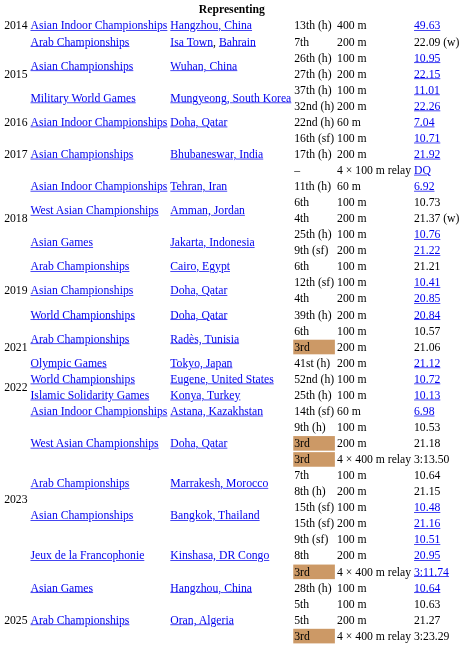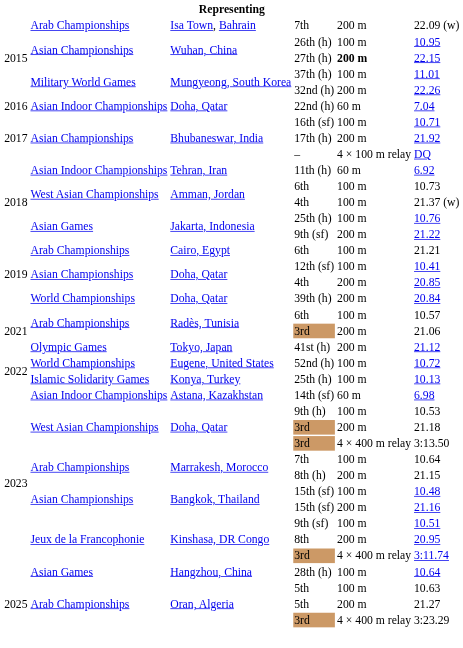 <table>
 <tr>
 <th colspan="6">Representing </th>
-</tr>
-<tr>
-<td>2014</td>
-<td><a href='#'>Asian Indoor Championships</a></td>
-<td><a href='#'>Hangzhou, China</a></td>
-<td>13th (h)</td>
-<td>400 m</td>
-<td><a href='#'>49.63</a></td>
 </tr>
 <tr>
 <td rowspan=5>2015</td>
 <td><a href='#'>Arab Championships</a></td>
 <td><a href='#'>Isa Town</a>, <a href='#'>Bahrain</a></td>
 <td>7th</td>
 <td>200 m</td>
 <td>22.09 (w)</td>
 </tr>
 <tr>
 <td rowspan=2><a href='#'>Asian Championships</a></td>
 <td rowspan=2><a href='#'>Wuhan, China</a></td>
 <td>26th (h)</td>
 <td>100 m</td>
 <td><a href='#'>10.95</a></td>
 </tr>
 <tr>
 <td>27th (h)</td>
-<td>200 m</td>
+<td><strong>200 m</strong></td>
 <td><a href='#'>22.15</a></td>
 </tr>
 <tr>
 <td rowspan=2><a href='#'>Military World Games</a></td>
 <td rowspan=2><a href='#'>Mungyeong, South Korea</a></td>
 <td>37th (h)</td>
 <td>100 m</td>
 <td><a href='#'>11.01</a></td>
 </tr>
 <tr>
 <td>32nd (h)</td>
 <td>200 m</td>
 <td><a href='#'>22.26</a></td>
 </tr>
 <tr>
 <td>2016</td>
 <td><a href='#'>Asian Indoor Championships</a></td>
 <td><a href='#'>Doha, Qatar</a></td>
 <td>22nd (h)</td>
 <td>60 m</td>
 <td><a href='#'>7.04</a></td>
 </tr>
 <tr>
 <td rowspan=3>2017</td>
 <td rowspan=3><a href='#'>Asian Championships</a></td>
 <td rowspan=3><a href='#'>Bhubaneswar, India</a></td>
 <td>16th (sf)</td>
 <td>100 m</td>
 <td><a href='#'>10.71</a></td>
 </tr>
 <tr>
 <td>17th (h)</td>
 <td>200 m</td>
 <td><a href='#'>21.92</a></td>
 </tr>
 <tr>
 <td>–</td>
 <td>4 × 100 m relay</td>
 <td><a href='#'>DQ</a></td>
 </tr>
 <tr>
 <td rowspan=5>2018</td>
 <td><a href='#'>Asian Indoor Championships</a></td>
 <td><a href='#'>Tehran, Iran</a></td>
 <td>11th (h)</td>
 <td>60 m</td>
 <td><a href='#'>6.92</a></td>
 </tr>
 <tr>
 <td rowspan=2><a href='#'>West Asian Championships</a></td>
 <td rowspan=2><a href='#'>Amman, Jordan</a></td>
 <td>6th</td>
 <td>100 m</td>
 <td>10.73</td>
 </tr>
 <tr>
 <td>4th</td>
-<td>200 m</td>
+<td>100 m</td>
 <td>21.37 (w)</td>
 </tr>
 <tr>
 <td rowspan=2><a href='#'>Asian Games</a></td>
 <td rowspan=2><a href='#'>Jakarta, Indonesia</a></td>
 <td>25th (h)</td>
 <td>100 m</td>
 <td><a href='#'>10.76</a></td>
 </tr>
 <tr>
 <td>9th (sf)</td>
 <td>200 m</td>
 <td><a href='#'>21.22</a></td>
 </tr>
 <tr>
 <td rowspan=4>2019</td>
 <td><a href='#'>Arab Championships</a></td>
 <td><a href='#'>Cairo, Egypt</a></td>
 <td>6th</td>
 <td>100 m</td>
 <td>21.21</td>
 </tr>
 <tr>
 <td rowspan=2><a href='#'>Asian Championships</a></td>
 <td rowspan=2><a href='#'>Doha, Qatar</a></td>
 <td>12th (sf)</td>
 <td>100 m</td>
 <td><a href='#'>10.41</a></td>
 </tr>
 <tr>
 <td>4th</td>
 <td>200 m</td>
 <td><a href='#'>20.85</a></td>
 </tr>
 <tr>
 <td><a href='#'>World Championships</a></td>
 <td><a href='#'>Doha, Qatar</a></td>
 <td>39th (h)</td>
 <td>200 m</td>
 <td><a href='#'>20.84</a></td>
 </tr>
 <tr>
 <td rowspan=3>2021</td>
 <td rowspan=2><a href='#'>Arab Championships</a></td>
 <td rowspan=2><a href='#'>Radès, Tunisia</a></td>
 <td>6th</td>
 <td>100 m</td>
 <td>10.57</td>
 </tr>
 <tr>
 <td bgcolor=cc9966>3rd</td>
 <td>200 m</td>
 <td>21.06</td>
 </tr>
 <tr>
 <td><a href='#'>Olympic Games</a></td>
 <td><a href='#'>Tokyo, Japan</a></td>
 <td>41st (h)</td>
 <td>200 m</td>
 <td><a href='#'>21.12</a></td>
 </tr>
 <tr>
 <td rowspan=2>2022</td>
 <td><a href='#'>World Championships</a></td>
 <td><a href='#'>Eugene, United States</a></td>
 <td>52nd (h)</td>
 <td>100 m</td>
 <td><a href='#'>10.72</a></td>
 </tr>
 <tr>
 <td><a href='#'>Islamic Solidarity Games</a></td>
 <td><a href='#'>Konya, Turkey</a></td>
 <td>25th (h)</td>
 <td>100 m</td>
 <td><a href='#'>10.13</a></td>
 </tr>
 <tr>
 <td rowspan=12>2023</td>
 <td><a href='#'>Asian Indoor Championships</a></td>
 <td><a href='#'>Astana, Kazakhstan</a></td>
 <td>14th (sf)</td>
 <td>60 m</td>
 <td><a href='#'>6.98</a></td>
 </tr>
 <tr>
 <td rowspan=3><a href='#'>West Asian Championships</a></td>
 <td rowspan=3><a href='#'>Doha, Qatar</a></td>
 <td>9th (h)</td>
 <td>100 m</td>
 <td>10.53</td>
 </tr>
 <tr>
 <td bgcolor=cc9966>3rd</td>
 <td>200 m</td>
 <td>21.18</td>
 </tr>
 <tr>
 <td bgcolor=cc9966>3rd</td>
 <td>4 × 400 m relay</td>
 <td>3:13.50</td>
 </tr>
 <tr>
 <td rowspan=2><a href='#'>Arab Championships</a></td>
 <td rowspan=2><a href='#'>Marrakesh, Morocco</a></td>
 <td>7th</td>
 <td>100 m</td>
 <td>10.64</td>
 </tr>
 <tr>
 <td>8th (h)</td>
 <td>200 m</td>
 <td>21.15</td>
 </tr>
 <tr>
 <td rowspan=2><a href='#'>Asian Championships</a></td>
 <td rowspan=2><a href='#'>Bangkok, Thailand</a></td>
 <td>15th (sf)</td>
 <td>100 m</td>
 <td><a href='#'>10.48</a></td>
 </tr>
 <tr>
 <td>15th (sf)</td>
 <td>200 m</td>
 <td><a href='#'>21.16</a></td>
 </tr>
 <tr>
 <td rowspan=3><a href='#'>Jeux de la Francophonie</a></td>
 <td rowspan=3><a href='#'>Kinshasa, DR Congo</a></td>
 <td>9th (sf)</td>
 <td>100 m</td>
 <td><a href='#'>10.51</a></td>
 </tr>
 <tr>
 <td>8th</td>
 <td>200 m</td>
 <td><a href='#'>20.95</a></td>
 </tr>
 <tr>
 <td bgcolor=cc9966>3rd</td>
 <td>4 × 400 m relay</td>
 <td><a href='#'>3:11.74</a></td>
 </tr>
 <tr>
 <td><a href='#'>Asian Games</a></td>
 <td><a href='#'>Hangzhou, China</a></td>
 <td>28th (h)</td>
 <td>100 m</td>
 <td><a href='#'>10.64</a></td>
 </tr>
 <tr>
 <td rowspan=3>2025</td>
 <td rowspan=3><a href='#'>Arab Championships</a></td>
 <td rowspan=3><a href='#'>Oran, Algeria</a></td>
 <td>5th</td>
 <td>100 m</td>
 <td>10.63</td>
 </tr>
 <tr>
 <td>5th</td>
 <td>200 m</td>
 <td>21.27</td>
 </tr>
 <tr>
 <td bgcolor=cc9966>3rd</td>
 <td>4 × 400 m relay</td>
 <td>3:23.29</td>
 </tr>
 </table>
